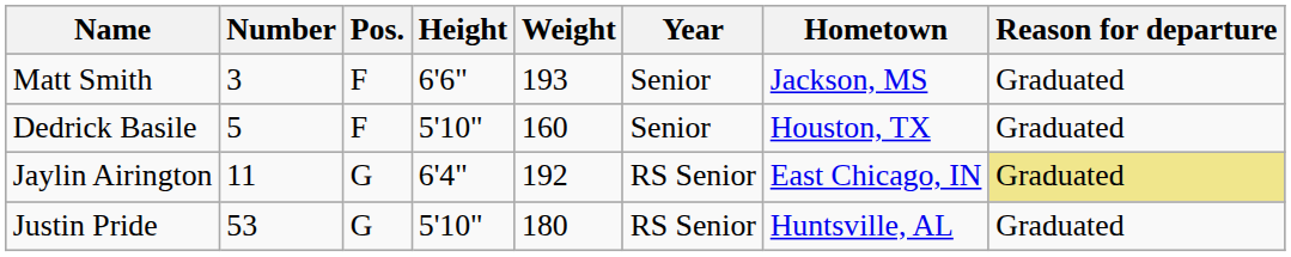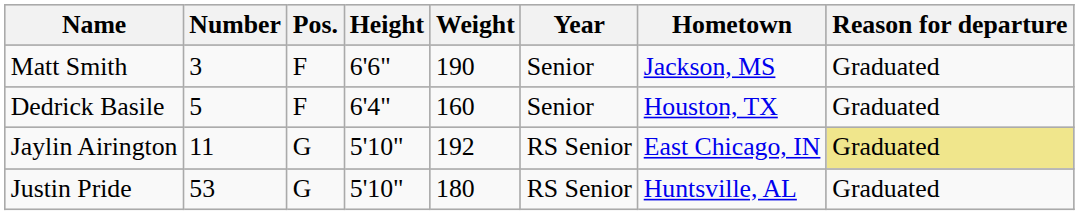 <table class="wikitable sortable" border="1">
 <tr>
 <th>Name</th>
 <th>Number</th>
 <th>Pos.</th>
 <th>Height</th>
 <th>Weight</th>
 <th>Year</th>
 <th>Hometown</th>
 <th class="unsortable">Reason for departure</th>
 </tr>
 <tr>
 <td>Matt Smith</td>
 <td>3</td>
 <td>F</td>
 <td>6'6"</td>
-<td>193</td>
+<td>190</td>
 <td>Senior</td>
 <td><a href='#'>Jackson, MS</a></td>
 <td>Graduated</td>
 </tr>
 <tr>
 <td>Dedrick Basile</td>
 <td>5</td>
 <td>F</td>
-<td>5'10"</td>
+<td>6'4"</td>
 <td>160</td>
 <td>Senior</td>
 <td><a href='#'>Houston, TX</a></td>
 <td>Graduated</td>
 </tr>
 <tr>
 <td>Jaylin Airington</td>
 <td>11</td>
 <td>G</td>
-<td>6'4"</td>
+<td>5'10"</td>
 <td>192</td>
 <td>RS Senior</td>
 <td><a href='#'>East Chicago, IN</a></td>
 <td style="background: khaki;">Graduated</td>
 </tr>
 <tr>
 <td>Justin Pride</td>
 <td>53</td>
 <td>G</td>
 <td>5'10"</td>
 <td>180</td>
 <td>RS Senior</td>
 <td><a href='#'>Huntsville, AL</a></td>
 <td>Graduated</td>
 </tr>
 </table>
